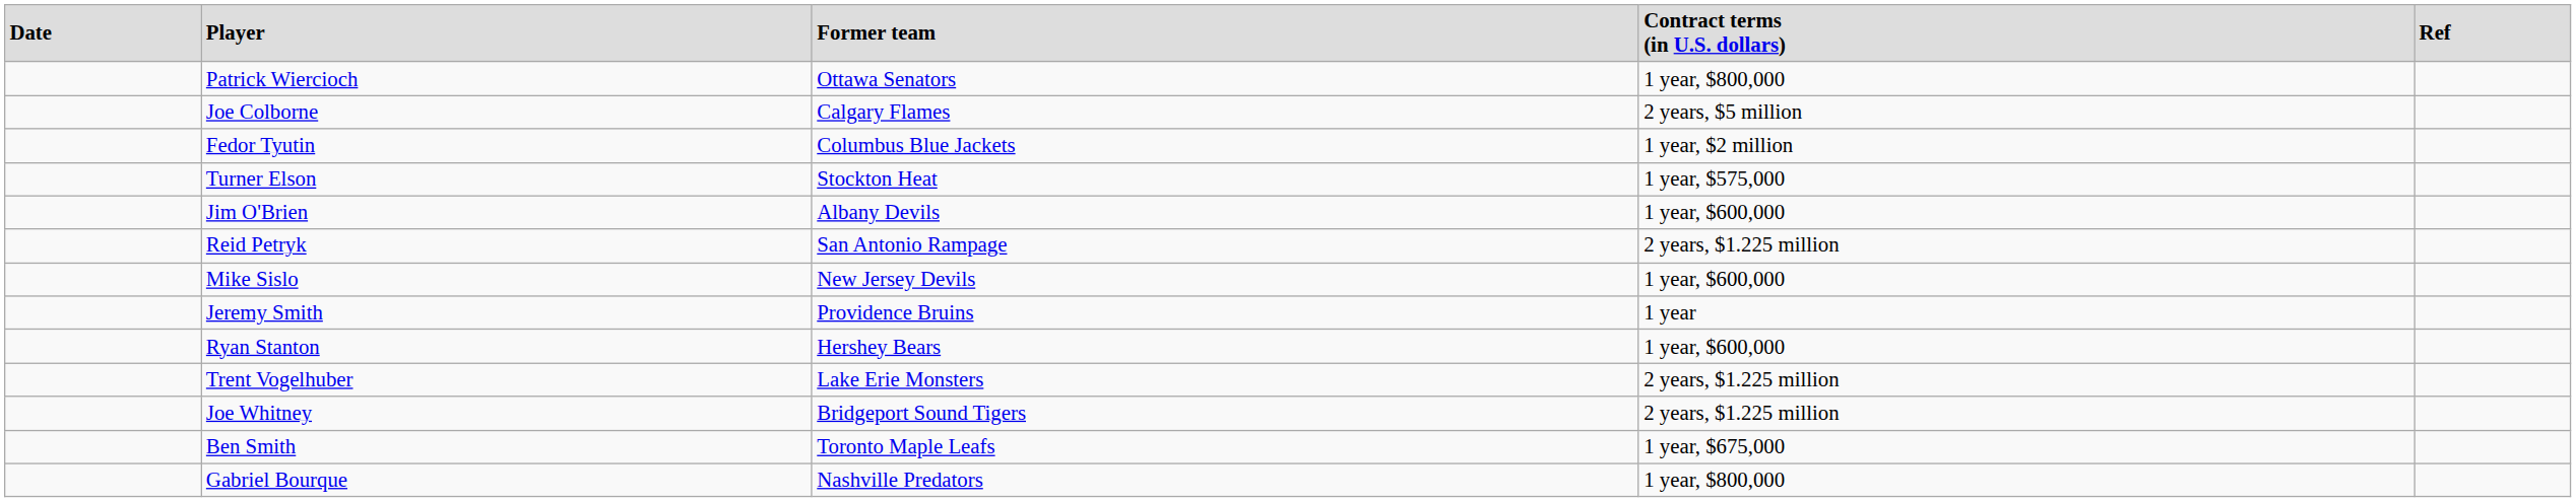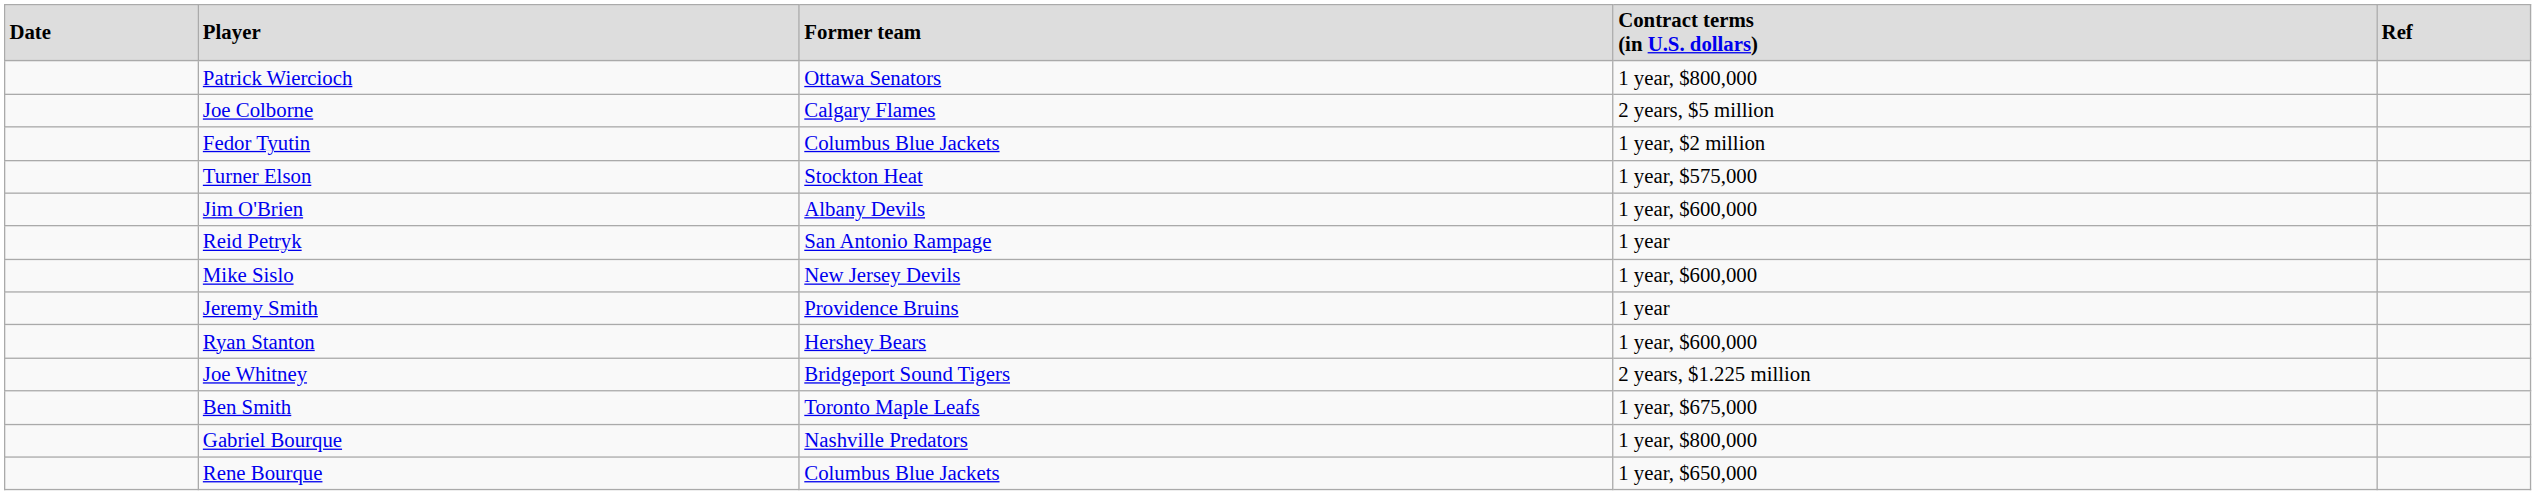 <table class="wikitable" width=98%>
 <tr style="background:#ddd;">
 <td><strong>Date</strong></td>
 <td><strong>Player</strong></td>
 <td><strong>Former team</strong></td>
 <td><strong>Contract terms</strong><br><strong>(in <a href='#'>U.S. dollars</a>)</strong></td>
 <td><strong>Ref</strong></td>
 </tr>
 <tr>
 <td></td>
 <td><a href='#'>Patrick Wiercioch</a></td>
 <td><a href='#'>Ottawa Senators</a></td>
 <td>1 year, $800,000</td>
 <td></td>
 </tr>
 <tr>
 <td></td>
 <td><a href='#'>Joe Colborne</a></td>
 <td><a href='#'>Calgary Flames</a></td>
 <td>2 years, $5 million</td>
 <td></td>
 </tr>
 <tr>
 <td></td>
 <td><a href='#'>Fedor Tyutin</a></td>
 <td><a href='#'>Columbus Blue Jackets</a></td>
 <td>1 year, $2 million</td>
 <td></td>
 </tr>
 <tr>
 <td></td>
 <td><a href='#'>Turner Elson</a></td>
 <td><a href='#'>Stockton Heat</a></td>
 <td>1 year, $575,000</td>
 <td></td>
 </tr>
 <tr>
 <td></td>
 <td><a href='#'>Jim O'Brien</a></td>
 <td><a href='#'>Albany Devils</a></td>
 <td>1 year, $600,000</td>
 <td></td>
 </tr>
 <tr>
 <td></td>
 <td><a href='#'>Reid Petryk</a></td>
 <td><a href='#'>San Antonio Rampage</a></td>
-<td>2 years, $1.225 million</td>
+<td>1 year</td>
 <td></td>
 </tr>
 <tr>
 <td></td>
 <td><a href='#'>Mike Sislo</a></td>
 <td><a href='#'>New Jersey Devils</a></td>
 <td>1 year, $600,000</td>
 <td></td>
 </tr>
 <tr>
 <td></td>
 <td><a href='#'>Jeremy Smith</a></td>
 <td><a href='#'>Providence Bruins</a></td>
 <td>1 year</td>
 <td></td>
 </tr>
 <tr>
 <td></td>
 <td><a href='#'>Ryan Stanton</a></td>
 <td><a href='#'>Hershey Bears</a></td>
 <td>1 year, $600,000</td>
 <td></td>
 </tr>
 <tr>
 <td></td>
-<td><a href='#'>Trent Vogelhuber</a></td>
-<td><a href='#'>Lake Erie Monsters</a></td>
-<td>2 years, $1.225 million</td>
-<td></td>
-</tr>
-<tr>
-<td></td>
 <td><a href='#'>Joe Whitney</a></td>
 <td><a href='#'>Bridgeport Sound Tigers</a></td>
 <td>2 years, $1.225 million</td>
 <td></td>
 </tr>
 <tr>
 <td></td>
 <td><a href='#'>Ben Smith</a></td>
 <td><a href='#'>Toronto Maple Leafs</a></td>
 <td>1 year, $675,000</td>
 <td></td>
 </tr>
 <tr>
 <td></td>
 <td><a href='#'>Gabriel Bourque</a></td>
 <td><a href='#'>Nashville Predators</a></td>
 <td>1 year, $800,000</td>
 <td></td>
 </tr>
+<tr>
+<td></td>
+<td><a href='#'>Rene Bourque</a></td>
+<td><a href='#'>Columbus Blue Jackets</a></td>
+<td>1 year, $650,000</td>
+<td></td>
+</tr>
 </table>
